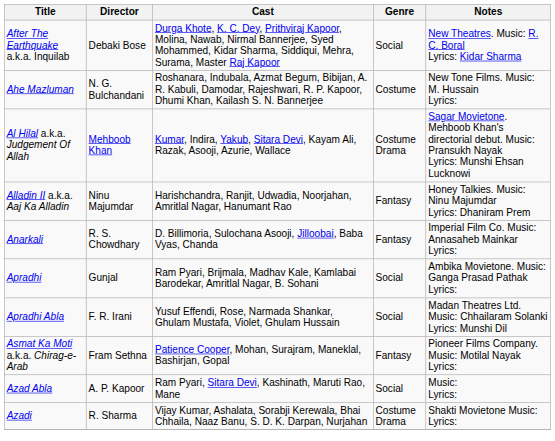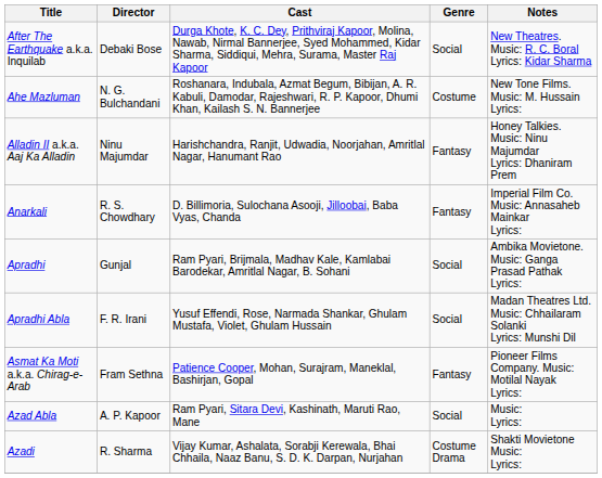 <table class="wikitable">
 <tr>
 <th>Title</th>
 <th>Director</th>
 <th>Cast</th>
 <th>Genre</th>
 <th>Notes</th>
 </tr>
 <tr>
 <td><em><a href='#'>After The Earthquake</a></em> a.k.a. Inquilab</td>
 <td>Debaki Bose</td>
 <td><a href='#'>Durga Khote</a>, <a href='#'>K. C. Dey</a>,  <a href='#'>Prithviraj Kapoor</a>, Molina, Nawab, Nirmal Bannerjee, Syed Mohammed, Kidar Sharma, Siddiqui, Mehra, Surama, Master <a href='#'>Raj Kapoor</a></td>
 <td>Social</td>
 <td><a href='#'>New Theatres</a>. Music: <a href='#'>R. C. Boral</a><br>Lyrics: <a href='#'>Kidar Sharma</a></td>
 </tr>
 <tr>
 <td><em><a href='#'>Ahe Mazluman</a></em></td>
 <td>N. G. Bulchandani</td>
 <td>Roshanara, Indubala, Azmat Begum, Bibijan, A. R. Kabuli, Damodar,  Rajeshwari, R. P. Kapoor, Dhumi Khan, Kailash S. N. Bannerjee</td>
 <td>Costume</td>
 <td>New Tone Films. Music: M. Hussain<br>Lyrics:</td>
-</tr>
-<tr>
-<td><em><a href='#'>Al Hilal</a></em> a.k.a. <em>Judgement Of Allah</em></td>
-<td><a href='#'>Mehboob Khan</a></td>
-<td><a href='#'>Kumar</a>, Indira, <a href='#'>Yakub</a>, <a href='#'>Sitara Devi</a>, Kayam Ali, Razak, Asooji, Azurie, Wallace</td>
-<td>Costume Drama</td>
-<td><a href='#'>Sagar Movietone</a>. Mehboob Khan's directorial debut. Music: Pransukh Nayak<br>Lyrics: Munshi Ehsan Lucknowi</td>
 </tr>
 <tr>
 <td><em><a href='#'>Alladin II</a></em> a.k.a. <em>Aaj Ka Alladin</em></td>
 <td>Ninu Majumdar</td>
 <td>Harishchandra, Ranjit, Udwadia,  Noorjahan, Amritlal Nagar, Hanumant Rao</td>
 <td>Fantasy</td>
 <td>Honey Talkies. Music: Ninu Majumdar<br>Lyrics: Dhaniram Prem</td>
 </tr>
 <tr>
 <td><em><a href='#'>Anarkali</a></em></td>
 <td>R. S. Chowdhary</td>
 <td>D. Billimoria, Sulochana Asooji, <a href='#'>Jilloobai</a>, Baba Vyas, Chanda</td>
 <td>Fantasy</td>
 <td>Imperial Film Co. Music: Annasaheb Mainkar<br>Lyrics:</td>
 </tr>
 <tr>
 <td><em><a href='#'>Apradhi</a></em></td>
 <td>Gunjal</td>
 <td>Ram Pyari, Brijmala, Madhav Kale, Kamlabai Barodekar, Amritlal Nagar, B. Sohani</td>
 <td>Social</td>
 <td>Ambika Movietone. Music: Ganga Prasad Pathak<br>Lyrics:</td>
 </tr>
 <tr>
 <td><em><a href='#'>Apradhi Abla</a></em></td>
 <td>F. R. Irani</td>
 <td>Yusuf Effendi, Rose, Narmada Shankar, Ghulam Mustafa, Violet, Ghulam Hussain</td>
 <td>Social</td>
 <td>Madan Theatres Ltd. Music: Chhailaram Solanki<br>Lyrics: Munshi Dil</td>
 </tr>
 <tr>
 <td><em><a href='#'>Asmat Ka Moti</a></em> a.k.a. <em>Chirag-e-Arab</em></td>
 <td>Fram Sethna</td>
 <td><a href='#'>Patience Cooper</a>, Mohan, Surajram, Maneklal, Bashirjan, Gopal</td>
 <td>Fantasy</td>
 <td>Pioneer Films Company. Music: Motilal Nayak<br>Lyrics:</td>
 </tr>
 <tr>
 <td><em><a href='#'>Azad Abla</a></em></td>
 <td>A. P. Kapoor</td>
 <td>Ram Pyari, <a href='#'>Sitara Devi</a>, Kashinath, Maruti Rao, Mane</td>
 <td>Social</td>
 <td>Music: <br>Lyrics:</td>
 </tr>
 <tr>
 <td><em><a href='#'>Azadi</a></em></td>
 <td>R. Sharma</td>
 <td>Vijay Kumar, Ashalata, Sorabji Kerewala, Bhai Chhaila, Naaz Banu, S. D. K. Darpan, Nurjahan</td>
 <td>Costume Drama</td>
 <td>Shakti Movietone Music: <br>Lyrics:</td>
 </tr>
 <tr>
 </tr>
 </table>
